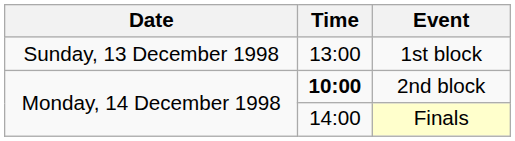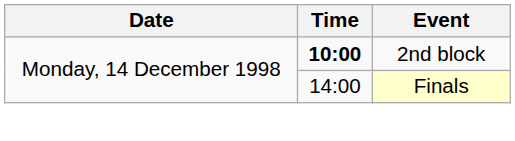 <table class = "wikitable" style="text-align:center;">
 <tr>
 <th width=220>Date</th>
 <th width=50>Time</th>
 <th width=100>Event</th>
-</tr>
-<tr>
-<td>Sunday, 13 December 1998</td>
-<td>13:00</td>
-<td>1st block</td>
 </tr>
 <tr>
 <td rowspan=2>Monday, 14 December 1998</td>
 <td><strong>10:00</strong></td>
 <td>2nd block</td>
 </tr>
 <tr>
 <td>14:00</td>
 <td bgcolor=ffffcc>Finals</td>
 </tr>
 </table>
